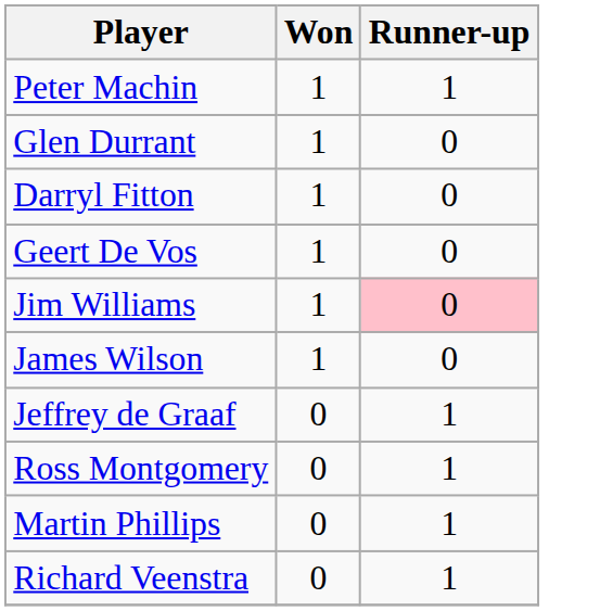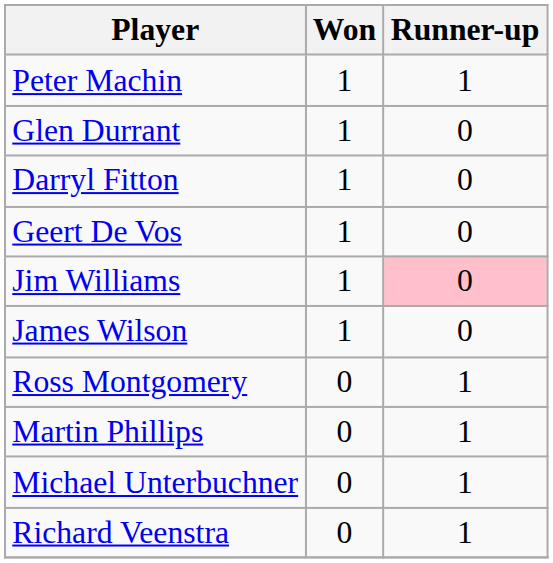 <table class="wikitable sortable">
 <tr>
 <th>Player</th>
 <th>Won</th>
 <th>Runner-up</th>
 </tr>
 <tr>
 <td> <a href='#'>Peter Machin</a></td>
 <td align="center">1</td>
 <td align="center">1</td>
 </tr>
 <tr>
 <td> <a href='#'>Glen Durrant</a></td>
 <td align="center">1</td>
 <td align="center">0</td>
 </tr>
 <tr>
 <td> <a href='#'>Darryl Fitton</a></td>
 <td align="center">1</td>
 <td align="center">0</td>
 </tr>
 <tr>
 <td> <a href='#'>Geert De Vos</a></td>
 <td align="center">1</td>
 <td align="center">0</td>
 </tr>
 <tr>
 <td> <a href='#'>Jim Williams</a></td>
 <td align="center">1</td>
 <td align="center" style="background: pink;">0</td>
 </tr>
 <tr>
 <td> <a href='#'>James Wilson</a></td>
 <td align="center">1</td>
 <td align="center">0</td>
 </tr>
 <tr>
-<td> <a href='#'>Jeffrey de Graaf</a></td>
-<td align="center">0</td>
-<td align="center">1</td>
-</tr>
-<tr>
 <td> <a href='#'>Ross Montgomery</a></td>
 <td align="center">0</td>
 <td align="center">1</td>
 </tr>
 <tr>
 <td> <a href='#'>Martin Phillips</a></td>
+<td align="center">0</td>
+<td align="center">1</td>
+</tr>
+<tr>
+<td> <a href='#'>Michael Unterbuchner</a></td>
 <td align="center">0</td>
 <td align="center">1</td>
 </tr>
 <tr>
 <td> <a href='#'>Richard Veenstra</a></td>
 <td align="center">0</td>
 <td align="center">1</td>
 </tr>
 <tr>
 </tr>
 </table>
